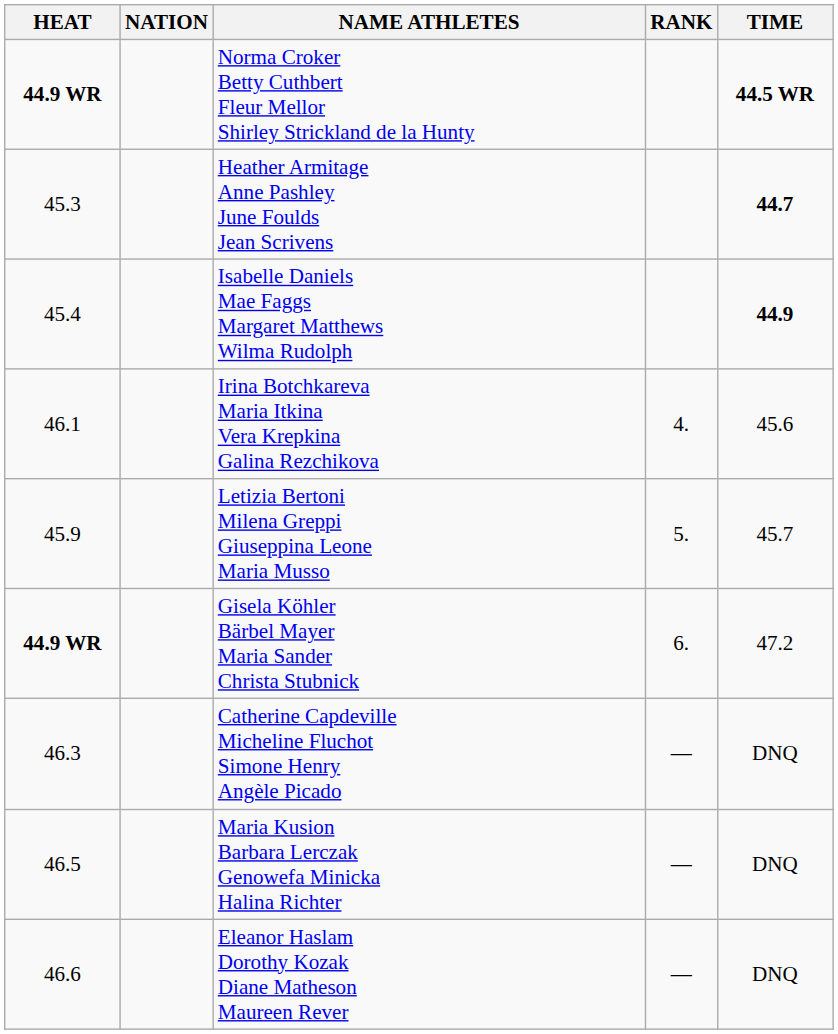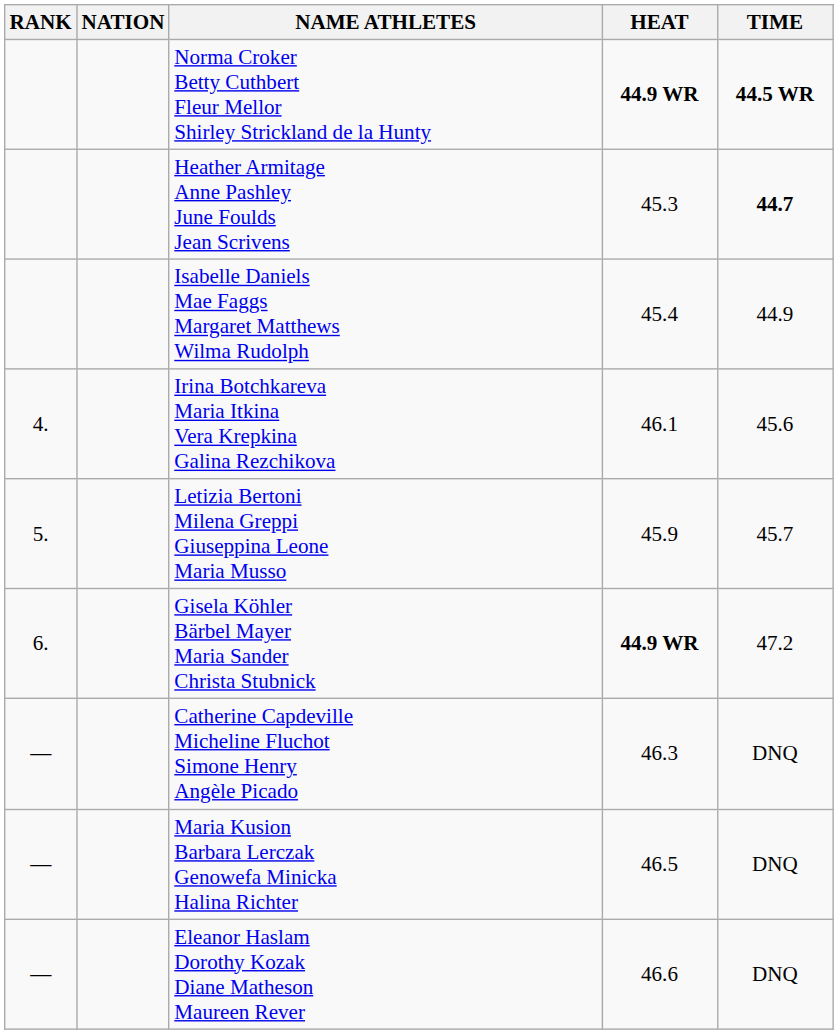 <table class="wikitable" style="font-size:95%;">
 <tr>
-<th style="width: 5em">HEAT</th>
+<th>RANK</th>
 <th>NATION</th>
 <th align="left" style="width: 20em">NAME ATHLETES</th>
-<th>RANK</th>
+<th style="width: 5em">HEAT</th>
 <th style="width: 5em">TIME</th>
 </tr>
 <tr>
-<td align="center"><strong>44.9 WR</strong></td>
+<td align="center"></td>
 <td align="center"></td>
 <td><a href='#'>Norma Croker</a><br><a href='#'>Betty Cuthbert</a><br><a href='#'>Fleur Mellor</a><br><a href='#'>Shirley Strickland de la Hunty</a></td>
-<td align="center"></td>
+<td align="center"><strong>44.9 WR</strong></td>
 <td align="center"><strong>44.5 WR</strong></td>
 </tr>
 <tr>
-<td align="center">45.3</td>
+<td align="center"></td>
 <td align="center"></td>
 <td><a href='#'>Heather Armitage</a><br><a href='#'>Anne Pashley</a><br><a href='#'>June Foulds</a><br><a href='#'>Jean Scrivens</a></td>
-<td align="center"></td>
+<td align="center">45.3</td>
 <td align="center"><strong>44.7</strong></td>
 </tr>
 <tr>
-<td align="center">45.4</td>
+<td align="center"></td>
 <td align="center"></td>
 <td><a href='#'>Isabelle Daniels</a><br><a href='#'>Mae Faggs</a><br><a href='#'>Margaret Matthews</a><br><a href='#'>Wilma Rudolph</a></td>
-<td align="center"></td>
-<td align="center"><strong>44.9</strong></td>
+<td align="center">45.4</td>
+<td align="center">44.9</td>
 </tr>
 <tr>
-<td align="center">46.1</td>
+<td align="center">4.</td>
 <td align="center"></td>
 <td><a href='#'>Irina Botchkareva</a><br><a href='#'>Maria Itkina</a><br><a href='#'>Vera Krepkina</a><br><a href='#'>Galina Rezchikova</a></td>
-<td align="center">4.</td>
+<td align="center">46.1</td>
 <td align="center">45.6</td>
 </tr>
 <tr>
-<td align="center">45.9</td>
+<td align="center">5.</td>
 <td align="center"></td>
 <td><a href='#'>Letizia Bertoni</a><br><a href='#'>Milena Greppi</a><br><a href='#'>Giuseppina Leone</a><br><a href='#'>Maria Musso</a></td>
-<td align="center">5.</td>
+<td align="center">45.9</td>
 <td align="center">45.7</td>
 </tr>
 <tr>
-<td align="center"><strong>44.9 WR</strong></td>
+<td align="center">6.</td>
 <td align="center"></td>
 <td><a href='#'>Gisela Köhler</a><br><a href='#'>Bärbel Mayer</a><br><a href='#'>Maria Sander</a><br><a href='#'>Christa Stubnick</a></td>
-<td align="center">6.</td>
+<td align="center"><strong>44.9 WR</strong></td>
 <td align="center">47.2</td>
 </tr>
 <tr>
-<td align="center">46.3</td>
+<td align="center">—</td>
 <td align="center"></td>
 <td><a href='#'>Catherine Capdeville</a><br><a href='#'>Micheline Fluchot</a><br><a href='#'>Simone Henry</a><br><a href='#'>Angèle Picado</a></td>
-<td align="center">—</td>
+<td align="center">46.3</td>
 <td align="center">DNQ</td>
 </tr>
 <tr>
-<td align="center">46.5</td>
+<td align="center">—</td>
 <td align="center"></td>
 <td><a href='#'>Maria Kusion</a><br><a href='#'>Barbara Lerczak</a><br><a href='#'>Genowefa Minicka</a><br><a href='#'>Halina Richter</a></td>
-<td align="center">—</td>
+<td align="center">46.5</td>
 <td align="center">DNQ</td>
 </tr>
 <tr>
-<td align="center">46.6</td>
+<td align="center">—</td>
 <td align="center"></td>
 <td><a href='#'>Eleanor Haslam</a><br><a href='#'>Dorothy Kozak</a><br><a href='#'>Diane Matheson</a><br><a href='#'>Maureen Rever</a></td>
-<td align="center">—</td>
+<td align="center">46.6</td>
 <td align="center">DNQ</td>
 </tr>
 </table>
